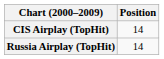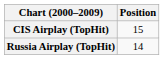 <table class="wikitable plainrowheaders" style="text-align:center">
 <tr>
 <th scope="col">Chart (2000–2009)</th>
 <th scope="col">Position</th>
 </tr>
 <tr>
 <th scope="row">CIS Airplay (TopHit)</th>
-<td>14</td>
+<td>15</td>
 </tr>
 <tr>
 <th scope="row">Russia Airplay (TopHit)</th>
 <td>14</td>
 </tr>
 </table>
